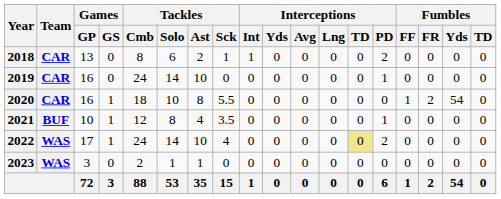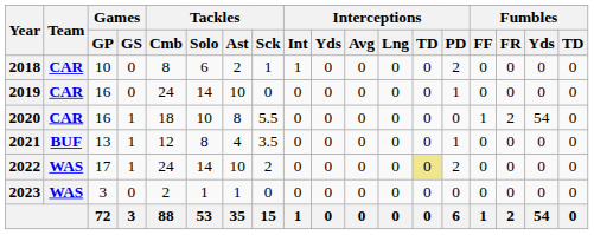 <table class="wikitable" style="text-align:center;">
 <tr>
 <th rowspan="2">Year</th>
 <th rowspan="2">Team</th>
 <th colspan="2">Games</th>
 <th colspan="4">Tackles</th>
 <th colspan="6">Interceptions</th>
 <th colspan="4">Fumbles</th>
 </tr>
 <tr>
 <th>GP</th>
 <th>GS</th>
 <th>Cmb</th>
 <th>Solo</th>
 <th>Ast</th>
 <th>Sck</th>
 <th>Int</th>
 <th>Yds</th>
 <th>Avg</th>
 <th>Lng</th>
 <th>TD</th>
 <th>PD</th>
 <th>FF</th>
 <th>FR</th>
 <th>Yds</th>
 <th>TD</th>
 </tr>
 <tr>
 <th>2018</th>
 <th><a href='#'>CAR</a></th>
-<td>13</td>
+<td>10</td>
 <td>0</td>
 <td>8</td>
 <td>6</td>
 <td>2</td>
 <td>1</td>
 <td>1</td>
 <td>0</td>
 <td>0</td>
 <td>0</td>
 <td>0</td>
 <td>2</td>
 <td>0</td>
 <td>0</td>
 <td>0</td>
 <td>0</td>
 </tr>
 <tr>
 <th>2019</th>
 <th><a href='#'>CAR</a></th>
 <td>16</td>
 <td>0</td>
 <td>24</td>
 <td>14</td>
 <td>10</td>
 <td>0</td>
 <td>0</td>
 <td>0</td>
 <td>0</td>
 <td>0</td>
 <td>0</td>
 <td>1</td>
 <td>0</td>
 <td>0</td>
 <td>0</td>
 <td>0</td>
 </tr>
 <tr>
 <th>2020</th>
 <th><a href='#'>CAR</a></th>
 <td>16</td>
 <td>1</td>
 <td>18</td>
 <td>10</td>
 <td>8</td>
 <td>5.5</td>
 <td>0</td>
 <td>0</td>
 <td>0</td>
 <td>0</td>
 <td>0</td>
 <td>0</td>
 <td>1</td>
 <td>2</td>
 <td>54</td>
 <td>0</td>
 </tr>
 <tr>
 <th>2021</th>
 <th><a href='#'>BUF</a></th>
-<td>10</td>
+<td>13</td>
 <td>1</td>
 <td>12</td>
 <td>8</td>
 <td>4</td>
 <td>3.5</td>
 <td>0</td>
 <td>0</td>
 <td>0</td>
 <td>0</td>
 <td>0</td>
 <td>1</td>
 <td>0</td>
 <td>0</td>
 <td>0</td>
 <td>0</td>
 </tr>
 <tr>
 <th>2022</th>
 <th><a href='#'>WAS</a></th>
 <td>17</td>
 <td>1</td>
 <td>24</td>
 <td>14</td>
 <td>10</td>
-<td>4</td>
+<td>2</td>
 <td>0</td>
 <td>0</td>
 <td>0</td>
 <td>0</td>
 <td style="background: khaki;">0</td>
 <td>2</td>
 <td>0</td>
 <td>0</td>
 <td>0</td>
 <td>0</td>
 </tr>
 <tr>
 <th>2023</th>
 <th><a href='#'>WAS</a></th>
 <td>3</td>
 <td>0</td>
 <td>2</td>
 <td>1</td>
 <td>1</td>
 <td>0</td>
 <td>0</td>
 <td>0</td>
 <td>0</td>
 <td>0</td>
 <td>0</td>
 <td>0</td>
 <td>0</td>
 <td>0</td>
 <td>0</td>
 <td>0</td>
 </tr>
 <tr>
 <th colspan="2"></th>
 <th>72</th>
 <th>3</th>
 <th>88</th>
 <th>53</th>
 <th>35</th>
 <th>15</th>
 <th>1</th>
 <th>0</th>
 <th>0</th>
 <th>0</th>
 <th>0</th>
 <th>6</th>
 <th>1</th>
 <th>2</th>
 <th>54</th>
 <th>0</th>
 </tr>
 </table>
